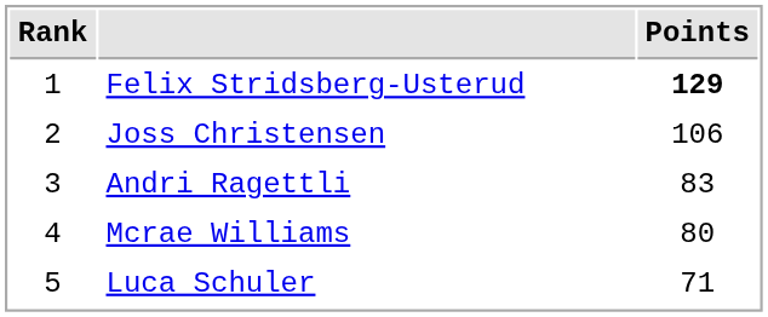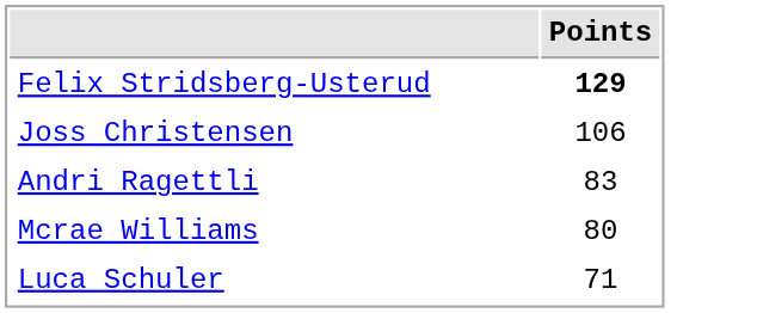 <table cellspacing="1" cellpadding="3" style="border:1px solid #aaa; font-size:86%;">
 <tr style="background:#e4e4e4;">
-<th style="border-bottom:1px solid #aaa; width:10px;">Rank</th>
 <th style="border-bottom:1px solid #aaa; width:200px;"></th>
 <th style="border-bottom:1px solid #aaa; width:20px;">Points</th>
 </tr>
 <tr>
-<td align=center>1</td>
 <td> <a href='#'>Felix Stridsberg-Usterud</a></td>
 <td align=center><strong>129</strong></td>
 </tr>
 <tr>
-<td align=center>2</td>
 <td> <a href='#'>Joss Christensen</a></td>
 <td align=center>106</td>
 </tr>
 <tr>
-<td align=center>3</td>
 <td> <a href='#'>Andri Ragettli</a></td>
 <td align=center>83</td>
 </tr>
 <tr>
-<td align=center>4</td>
 <td> <a href='#'>Mcrae Williams</a></td>
 <td align=center>80</td>
 </tr>
 <tr>
-<td align=center>5</td>
 <td> <a href='#'>Luca Schuler</a></td>
 <td align=center>71</td>
 </tr>
 </table>
